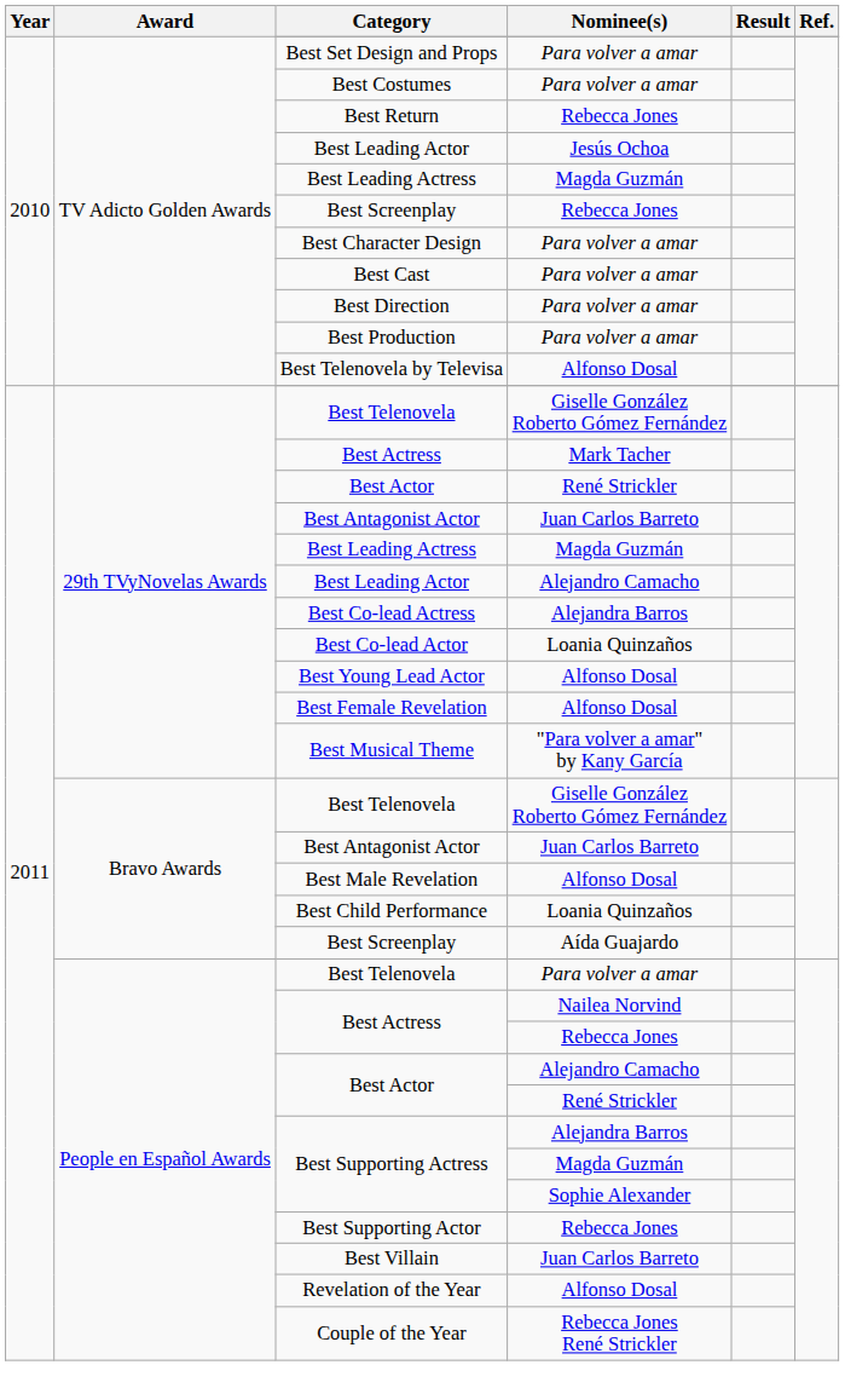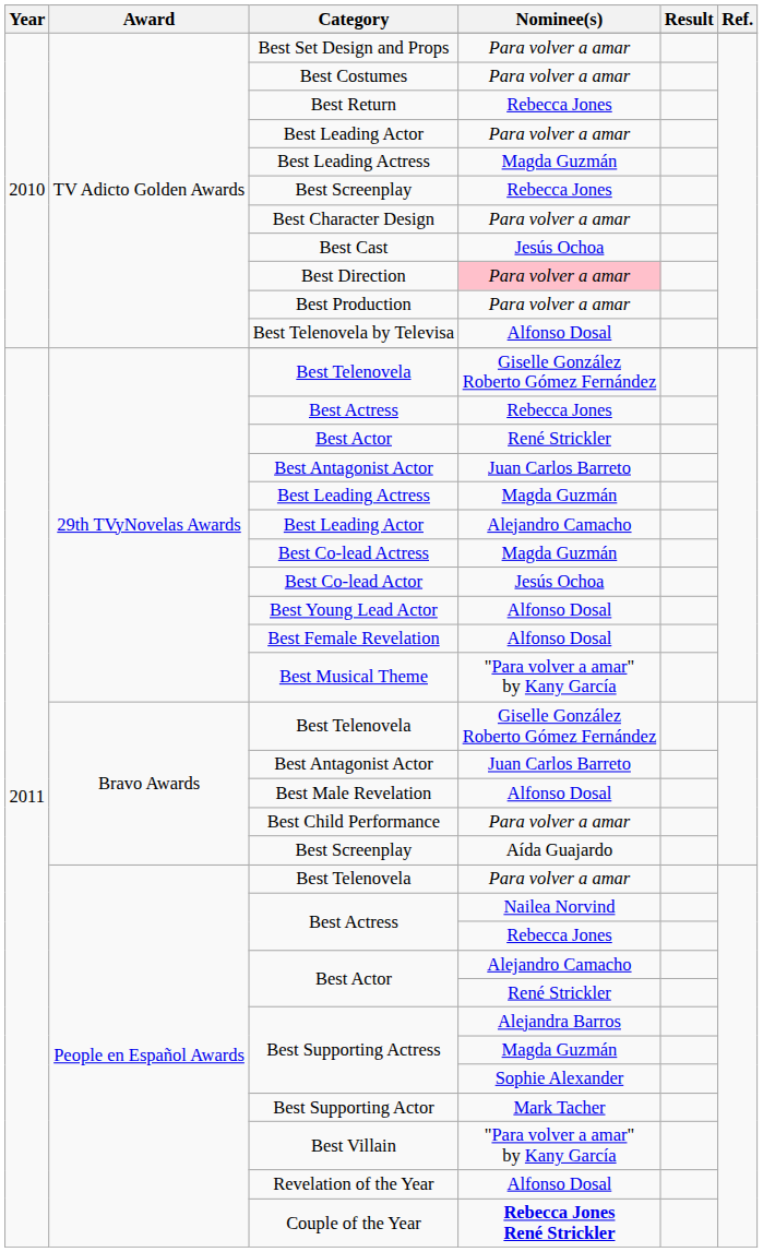 <table class="wikitable plainrowheaders" style="text-align:center;">
 <tr>
 <th scope="col">Year</th>
 <th scope="col">Award</th>
 <th scope="col">Category</th>
 <th scope="col">Nominee(s)</th>
 <th scope="col">Result</th>
 <th scope="col">Ref.</th>
 </tr>
 <tr>
 <td rowspan="12">2010</td>
 <td rowspan="12">TV Adicto Golden Awards</td>
 </tr>
 <tr>
 <td>Best Set Design and Props</td>
 <td><em>Para volver a amar</em></td>
 <td></td>
 <td rowspan="11"></td>
 </tr>
 <tr>
 <td>Best Costumes</td>
 <td><em>Para volver a amar</em></td>
 <td></td>
 </tr>
 <tr>
 <td>Best Return</td>
 <td><a href='#'>Rebecca Jones</a></td>
 <td></td>
 </tr>
 <tr>
 <td>Best Leading Actor</td>
-<td><a href='#'>Jesús Ochoa</a></td>
+<td><em>Para volver a amar</em></td>
 <td></td>
 </tr>
 <tr>
 <td>Best Leading Actress</td>
 <td><a href='#'>Magda Guzmán</a></td>
 <td></td>
 </tr>
 <tr>
 <td>Best Screenplay</td>
 <td><a href='#'>Rebecca Jones</a></td>
 <td></td>
 </tr>
 <tr>
 <td>Best Character Design</td>
 <td><em>Para volver a amar</em></td>
 <td></td>
 </tr>
 <tr>
 <td>Best Cast</td>
-<td><em>Para volver a amar</em></td>
+<td><a href='#'>Jesús Ochoa</a></td>
 <td></td>
 </tr>
 <tr>
 <td>Best Direction</td>
-<td><em>Para volver a amar</em></td>
+<td style="background: pink;"><em>Para volver a amar</em></td>
 <td></td>
 </tr>
 <tr>
 <td>Best Production</td>
 <td><em>Para volver a amar</em></td>
 <td></td>
 </tr>
 <tr>
 <td>Best Telenovela by Televisa</td>
 <td><a href='#'>Alfonso Dosal</a></td>
 <td></td>
 </tr>
 <tr>
 <td rowspan="30">2011</td>
 <td rowspan="12"><a href='#'>29th TVyNovelas Awards</a></td>
 </tr>
 <tr>
 <td><a href='#'>Best Telenovela</a></td>
 <td><a href='#'>Giselle González</a> <br> <a href='#'>Roberto Gómez Fernández</a></td>
 <td></td>
 <td rowspan="11"></td>
 </tr>
 <tr>
 <td><a href='#'>Best Actress</a></td>
-<td><a href='#'>Mark Tacher</a></td>
+<td><a href='#'>Rebecca Jones</a></td>
 <td></td>
 </tr>
 <tr>
 <td><a href='#'>Best Actor</a></td>
 <td><a href='#'>René Strickler</a></td>
 <td></td>
 </tr>
 <tr>
 <td><a href='#'>Best Antagonist Actor</a></td>
 <td><a href='#'>Juan Carlos Barreto</a></td>
 <td></td>
 </tr>
 <tr>
 <td><a href='#'>Best Leading Actress</a></td>
 <td><a href='#'>Magda Guzmán</a></td>
 <td></td>
 </tr>
 <tr>
 <td><a href='#'>Best Leading Actor</a></td>
 <td><a href='#'>Alejandro Camacho</a></td>
 <td></td>
 </tr>
 <tr>
 <td><a href='#'>Best Co-lead Actress</a></td>
-<td><a href='#'>Alejandra Barros</a></td>
+<td><a href='#'>Magda Guzmán</a></td>
 <td></td>
 </tr>
 <tr>
 <td><a href='#'>Best Co-lead Actor</a></td>
-<td>Loania Quinzaños</td>
+<td><a href='#'>Jesús Ochoa</a></td>
 <td></td>
 </tr>
 <tr>
 <td><a href='#'>Best Young Lead Actor</a></td>
 <td><a href='#'>Alfonso Dosal</a></td>
 <td></td>
 </tr>
 <tr>
 <td><a href='#'>Best Female Revelation</a></td>
 <td><a href='#'>Alfonso Dosal</a></td>
 <td></td>
 </tr>
 <tr>
 <td><a href='#'>Best Musical Theme</a></td>
 <td>"<a href='#'>Para volver a amar</a>" <br> by <a href='#'>Kany García</a></td>
 <td></td>
 </tr>
 <tr>
 <td rowspan="5">Bravo Awards</td>
 <td>Best Telenovela</td>
 <td><a href='#'>Giselle González</a> <br> <a href='#'>Roberto Gómez Fernández</a></td>
 <td></td>
 <td rowspan="5"></td>
 </tr>
 <tr>
 <td>Best Antagonist Actor</td>
 <td><a href='#'>Juan Carlos Barreto</a></td>
 <td></td>
 </tr>
 <tr>
 <td>Best Male Revelation</td>
 <td><a href='#'>Alfonso Dosal</a></td>
 <td></td>
 </tr>
 <tr>
 <td>Best Child Performance</td>
-<td>Loania Quinzaños</td>
+<td><em>Para volver a amar</em></td>
 <td></td>
 </tr>
 <tr>
 <td>Best Screenplay</td>
 <td>Aída Guajardo</td>
 <td></td>
 </tr>
 <tr>
 <td rowspan="12"><a href='#'>People en Español Awards</a></td>
 <td>Best Telenovela</td>
 <td><em>Para volver a amar</em></td>
 <td></td>
 <td rowspan="12"></td>
 </tr>
 <tr>
 <td rowspan="2">Best Actress</td>
 <td><a href='#'>Nailea Norvind</a></td>
 <td></td>
 </tr>
 <tr>
 <td><a href='#'>Rebecca Jones</a></td>
 <td></td>
 </tr>
 <tr>
 <td rowspan="2">Best Actor</td>
 <td><a href='#'>Alejandro Camacho</a></td>
 <td></td>
 </tr>
 <tr>
 <td><a href='#'>René Strickler</a></td>
 <td></td>
 </tr>
 <tr>
 <td rowspan="3">Best Supporting Actress</td>
 <td><a href='#'>Alejandra Barros</a></td>
 <td></td>
 </tr>
 <tr>
 <td><a href='#'>Magda Guzmán</a></td>
 <td></td>
 </tr>
 <tr>
 <td><a href='#'>Sophie Alexander</a></td>
 <td></td>
 </tr>
 <tr>
 <td>Best Supporting Actor</td>
-<td><a href='#'>Rebecca Jones</a></td>
+<td><a href='#'>Mark Tacher</a></td>
 <td></td>
 </tr>
 <tr>
 <td>Best Villain</td>
-<td><a href='#'>Juan Carlos Barreto</a></td>
+<td>"<a href='#'>Para volver a amar</a>" <br> by <a href='#'>Kany García</a></td>
 <td></td>
 </tr>
 <tr>
 <td>Revelation of the Year</td>
 <td><a href='#'>Alfonso Dosal</a></td>
 <td></td>
 </tr>
 <tr>
 <td>Couple of the Year</td>
-<td><a href='#'>Rebecca Jones</a> <br> <a href='#'>René Strickler</a></td>
+<td><strong><a href='#'>Rebecca Jones</a> <br> <a href='#'>René Strickler</a></strong></td>
 <td></td>
 </tr>
 </table>
